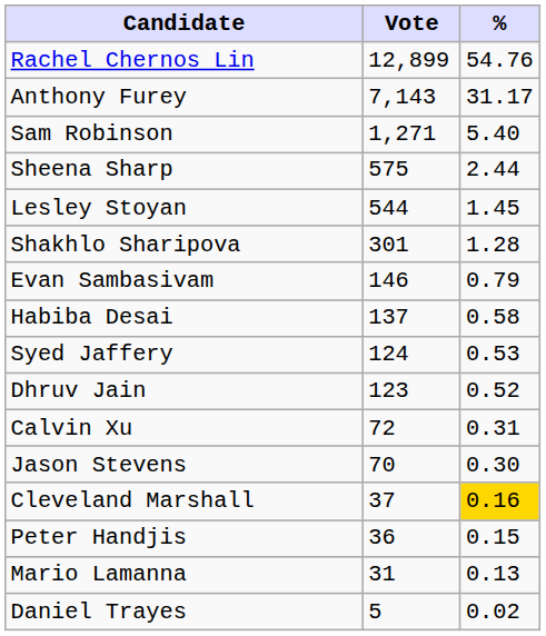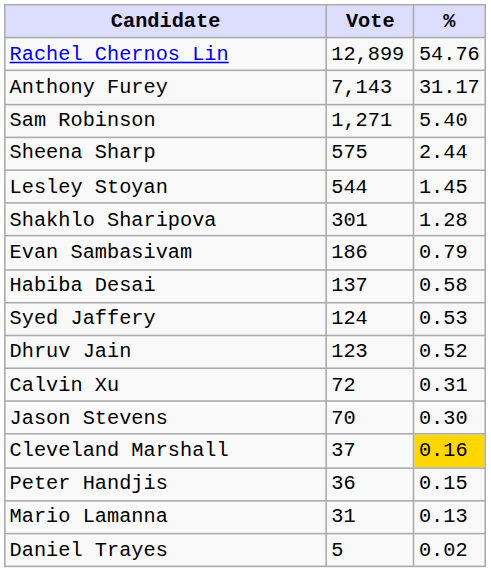 <table class="wikitable plainrowheaders">
 <tr>
 <th style="background:#ddf; width:200px;">Candidate</th>
 <th style="background:#ddf; width:50px;">Vote</th>
 <th style="background:#ddf; width:30px;">%</th>
 </tr>
 <tr>
 <td><a href='#'>Rachel Chernos Lin</a></td>
 <td>12,899</td>
 <td>54.76</td>
 </tr>
 <tr>
 <td>Anthony Furey</td>
 <td>7,143</td>
 <td>31.17</td>
 </tr>
 <tr>
 <td>Sam Robinson</td>
 <td>1,271</td>
 <td>5.40</td>
 </tr>
 <tr>
 <td>Sheena Sharp</td>
 <td>575</td>
 <td>2.44</td>
 </tr>
 <tr>
 <td>Lesley Stoyan</td>
 <td>544</td>
 <td>1.45</td>
 </tr>
 <tr>
 <td>Shakhlo Sharipova</td>
 <td>301</td>
 <td>1.28</td>
 </tr>
 <tr>
 <td>Evan Sambasivam</td>
-<td>146</td>
+<td>186</td>
 <td>0.79</td>
 </tr>
 <tr>
 <td>Habiba Desai</td>
 <td>137</td>
 <td>0.58</td>
 </tr>
 <tr>
 <td>Syed Jaffery</td>
 <td>124</td>
 <td>0.53</td>
 </tr>
 <tr>
 <td>Dhruv Jain</td>
 <td>123</td>
 <td>0.52</td>
 </tr>
 <tr>
 <td>Calvin Xu</td>
 <td>72</td>
 <td>0.31</td>
 </tr>
 <tr>
 <td>Jason Stevens</td>
 <td>70</td>
 <td>0.30</td>
 </tr>
 <tr>
 <td>Cleveland Marshall</td>
 <td>37</td>
 <td style="background: gold;">0.16</td>
 </tr>
 <tr>
 <td>Peter Handjis</td>
 <td>36</td>
 <td>0.15</td>
 </tr>
 <tr>
 <td>Mario Lamanna</td>
 <td>31</td>
 <td>0.13</td>
 </tr>
 <tr>
 <td>Daniel Trayes</td>
 <td>5</td>
 <td>0.02</td>
 </tr>
 </table>
